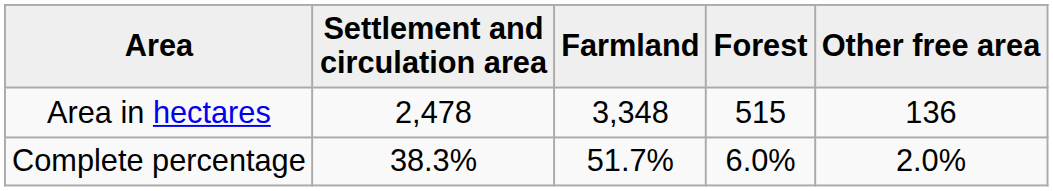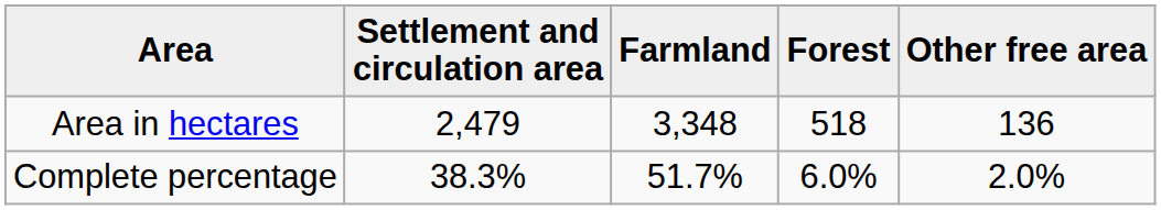 <table class="wikitable">
 <tr>
 <th style="background:#efefef;">Area<br></th>
 <th style="background:#efefef;">Settlement and<br>circulation area</th>
 <th style="background:#efefef;">Farmland<br></th>
 <th style="background:#efefef;">Forest<br></th>
 <th style="background:#efefef;">Other free area<br></th>
 </tr>
 <tr align="center">
 <td>Area in <a href='#'>hectares</a></td>
-<td>2,478</td>
+<td>2,479</td>
 <td>3,348</td>
-<td>515</td>
+<td>518</td>
 <td>136</td>
 </tr>
 <tr align="center">
 <td>Complete percentage</td>
 <td>38.3%</td>
 <td>51.7%</td>
 <td>6.0%</td>
 <td>2.0%</td>
 </tr>
 </table>
